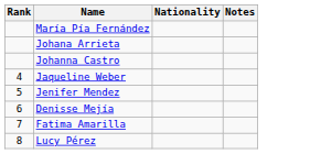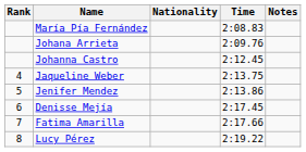 <table class="wikitable sortable" style="text-align:center;font-size:95%">
 <tr>
 <th>Rank</th>
 <th>Name</th>
 <th>Nationality</th>
+<th>Time</th>
 <th>Notes</th>
 </tr>
 <tr>
 <td></td>
 <td align=left><a href='#'>María Pía Fernández</a></td>
 <td align=left></td>
+<td>2:08.83</td>
 <td></td>
 </tr>
 <tr>
 <td></td>
 <td align=left><a href='#'>Johana Arrieta</a></td>
 <td align=left></td>
+<td>2:09.76</td>
 <td></td>
 </tr>
 <tr>
 <td></td>
 <td align=left><a href='#'>Johanna Castro</a></td>
 <td align=left></td>
+<td>2:12.45</td>
 <td></td>
 </tr>
 <tr>
 <td>4</td>
 <td align=left><a href='#'>Jaqueline Weber</a></td>
 <td align=left></td>
+<td>2:13.75</td>
 <td></td>
 </tr>
 <tr>
 <td>5</td>
 <td align=left><a href='#'>Jenifer Mendez</a></td>
 <td align=left></td>
+<td>2:13.86</td>
 <td></td>
 </tr>
 <tr>
 <td>6</td>
 <td align=left><a href='#'>Denisse Mejía</a></td>
 <td align=left></td>
+<td>2:17.45</td>
 <td></td>
 </tr>
 <tr>
 <td>7</td>
 <td align=left><a href='#'>Fatima Amarilla</a></td>
 <td align=left></td>
+<td>2:17.66</td>
 <td></td>
 </tr>
 <tr>
 <td>8</td>
 <td align=left><a href='#'>Lucy Pérez</a></td>
 <td align=left></td>
+<td>2:19.22</td>
 <td></td>
 </tr>
 </table>
